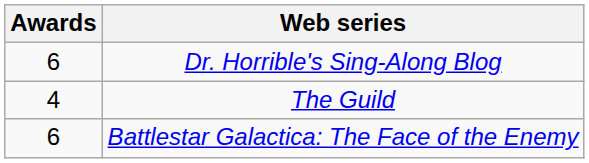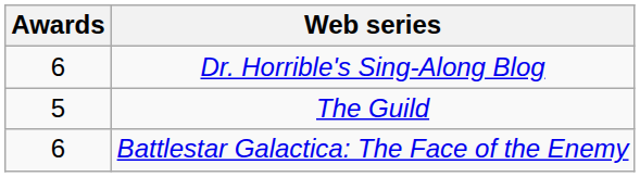 <table class="wikitable plainrowheaders" style="text-align:center;">
 <tr>
 <th scope="col" style="width:55px;">Awards</th>
 <th scope="col" style="text-align:center;">Web series</th>
 </tr>
 <tr>
 <td scope="row" style="text-align:center">6</td>
 <td><em><a href='#'>Dr. Horrible's Sing-Along Blog</a></em></td>
 </tr>
 <tr>
-<td scope="row" style="text-align:center">4</td>
+<td scope="row" style="text-align:center">5</td>
 <td><a href='#'><em>The Guild</em></a></td>
 </tr>
 <tr>
 <td scope="row" style="text-align:center">6</td>
 <td><em><a href='#'>Battlestar Galactica: The Face of the Enemy</a></em></td>
 </tr>
 </table>
